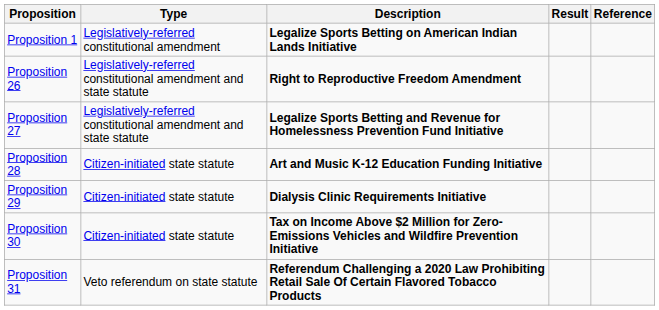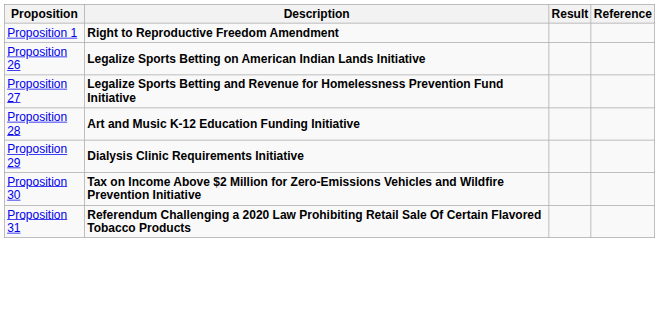 <table class="wikitable">
 <tr>
 <th>Proposition</th>
-<th>Type</th>
 <th>Description</th>
 <th>Result</th>
 <th>Reference</th>
 </tr>
 <tr>
 <td><a href='#'>Proposition 1</a></td>
-<td><a href='#'>Legislatively-referred</a> constitutional amendment</td>
+<td><strong>Right to Reproductive Freedom Amendment</strong></td>
+<td></td>
+<td></td>
+</tr>
+<tr>
+<td><a href='#'>Proposition 26</a></td>
 <td><strong>Legalize Sports Betting on American Indian Lands Initiative</strong></td>
 <td></td>
 <td></td>
 </tr>
 <tr>
-<td><a href='#'>Proposition 26</a></td>
-<td><a href='#'>Legislatively-referred</a> constitutional amendment and state statute</td>
-<td><strong>Right to Reproductive Freedom Amendment</strong></td>
-<td></td>
-<td></td>
-</tr>
-<tr>
 <td><a href='#'>Proposition 27</a></td>
-<td><a href='#'>Legislatively-referred</a> constitutional amendment and state statute</td>
 <td><strong>Legalize Sports Betting and Revenue for Homelessness Prevention Fund Initiative</strong></td>
 <td></td>
 <td></td>
 </tr>
 <tr>
 <td><a href='#'>Proposition 28</a></td>
-<td><a href='#'>Citizen-initiated</a> state statute</td>
 <td><strong>Art and Music K-12 Education Funding Initiative</strong></td>
 <td></td>
 <td></td>
 </tr>
 <tr>
 <td><a href='#'>Proposition 29</a></td>
-<td><a href='#'>Citizen-initiated</a> state statute</td>
 <td><strong>Dialysis Clinic Requirements Initiative</strong></td>
 <td></td>
 <td></td>
 </tr>
 <tr>
 <td><a href='#'>Proposition 30</a></td>
-<td><a href='#'>Citizen-initiated</a> state statute</td>
 <td><strong>Tax on Income Above $2 Million for Zero-Emissions Vehicles and Wildfire Prevention Initiative</strong></td>
 <td></td>
 <td></td>
 </tr>
 <tr>
 <td><a href='#'>Proposition 31</a></td>
-<td>Veto referendum on state statute</td>
 <td><strong>Referendum Challenging a 2020 Law Prohibiting Retail Sale Of Certain Flavored Tobacco Products</strong></td>
 <td></td>
 <td></td>
 </tr>
 </table>
